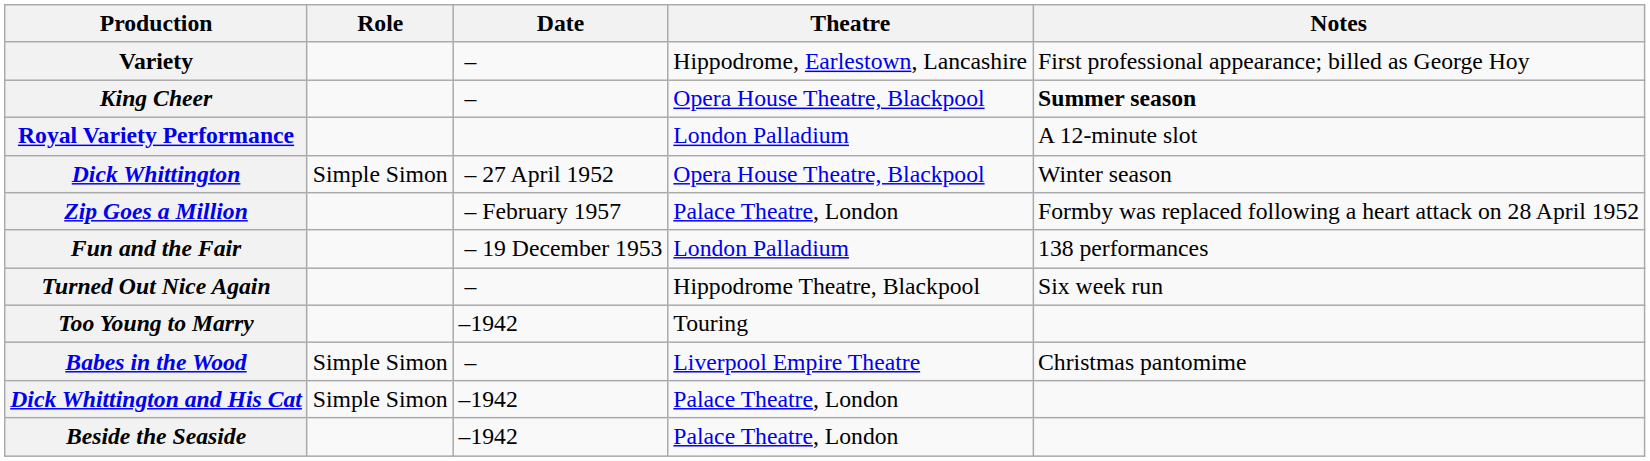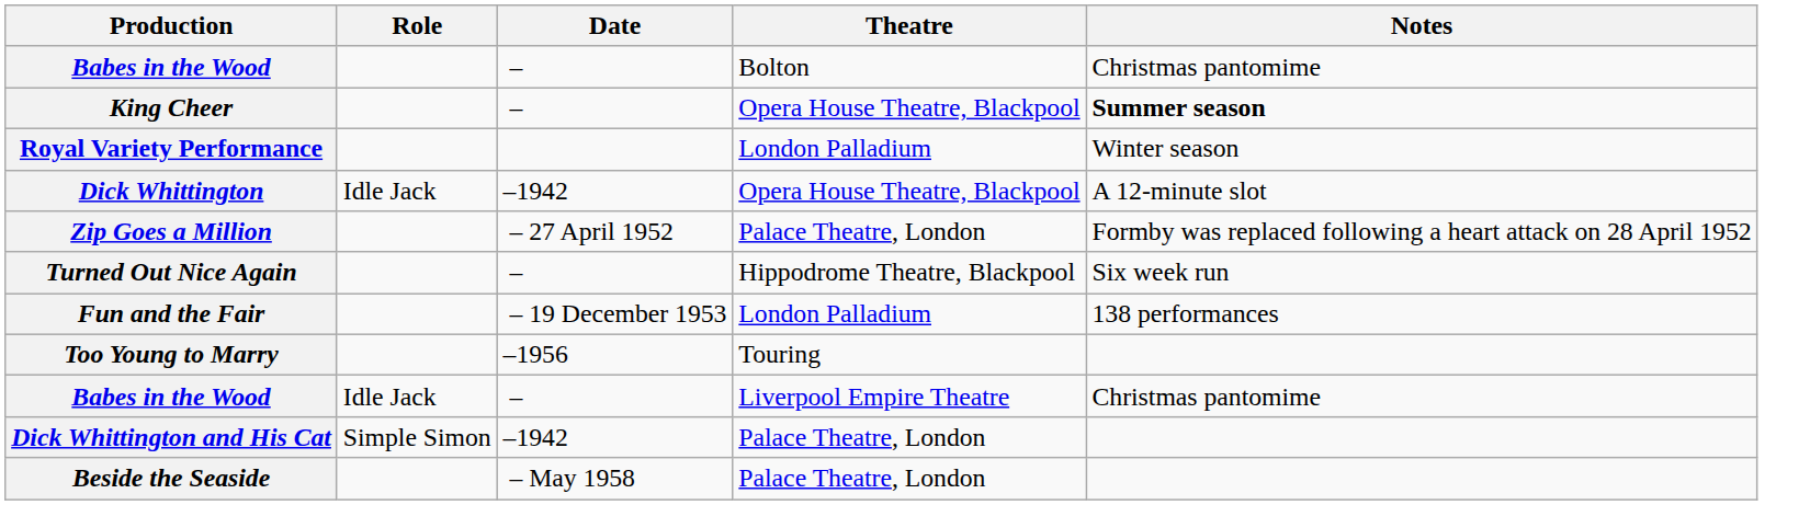 <table class="wikitable plainrowheaders sortable" style="margin-right: 0;">
 <tr>
 <th scope="col">Production</th>
 <th scope="col">Role</th>
 <th scope="col">Date</th>
 <th scope="col">Theatre</th>
 <th scope="col" class="unsortable">Notes</th>
 </tr>
 <tr>
-<th scope="row">Variety</th>
+<th scope="row"><em><a href='#'>Babes in the Wood</a></em></th>
 <td></td>
 <td> –</td>
-<td>Hippodrome, <a href='#'>Earlestown</a>, Lancashire</td>
-<td>First professional appearance; billed as George Hoy</td>
+<td>Bolton</td>
+<td>Christmas pantomime</td>
 </tr>
 <tr>
 <th scope="row"><em>King Cheer</em></th>
 <td></td>
 <td> –</td>
 <td><a href='#'>Opera House Theatre, Blackpool</a></td>
 <td><strong>Summer season</strong></td>
 </tr>
 <tr>
 <th scope="row"><a href='#'>Royal Variety Performance</a></th>
 <td></td>
 <td></td>
 <td><a href='#'>London Palladium</a></td>
-<td>A 12-minute slot</td>
+<td>Winter season</td>
 </tr>
 <tr>
 <th scope="row"><em><a href='#'>Dick Whittington</a></em></th>
-<td>Simple Simon</td>
-<td> – 27 April 1952</td>
+<td>Idle Jack</td>
+<td>–1942</td>
 <td><a href='#'>Opera House Theatre, Blackpool</a></td>
-<td>Winter season</td>
+<td>A 12-minute slot</td>
 </tr>
 <tr>
 <th scope="row"><em><a href='#'>Zip Goes a Million</a></em></th>
 <td></td>
-<td> – February 1957</td>
+<td> – 27 April 1952</td>
 <td><a href='#'>Palace Theatre</a>, London</td>
 <td>Formby was replaced following a heart attack on 28 April 1952</td>
+</tr>
+<tr>
+<th scope="row"><em>Turned Out Nice Again</em></th>
+<td></td>
+<td> –</td>
+<td>Hippodrome Theatre, Blackpool</td>
+<td>Six week run</td>
 </tr>
 <tr>
 <th scope="row"><em>Fun and the Fair</em></th>
 <td></td>
 <td> – 19 December 1953</td>
 <td><a href='#'>London Palladium</a></td>
 <td>138 performances</td>
 </tr>
 <tr>
-<th scope="row"><em>Turned Out Nice Again</em></th>
-<td></td>
-<td> –</td>
-<td>Hippodrome Theatre, Blackpool</td>
-<td>Six week run</td>
-</tr>
-<tr>
 <th scope="row"><em>Too Young to Marry</em></th>
 <td></td>
-<td>–1942</td>
+<td>–1956</td>
 <td>Touring</td>
 <td></td>
 </tr>
 <tr>
 <th scope="row"><em><a href='#'>Babes in the Wood</a></em></th>
-<td>Simple Simon</td>
+<td>Idle Jack</td>
 <td> –</td>
 <td><a href='#'>Liverpool Empire Theatre</a></td>
 <td>Christmas pantomime</td>
 </tr>
 <tr>
 <th scope="row"><em><a href='#'>Dick Whittington and His Cat</a></em></th>
 <td>Simple Simon</td>
 <td>–1942</td>
 <td><a href='#'>Palace Theatre</a>, London</td>
 <td></td>
 </tr>
 <tr>
 <th scope="row"><em>Beside the Seaside</em></th>
 <td></td>
-<td>–1942</td>
+<td> – May 1958</td>
 <td><a href='#'>Palace Theatre</a>, London</td>
 <td></td>
 </tr>
 </table>
